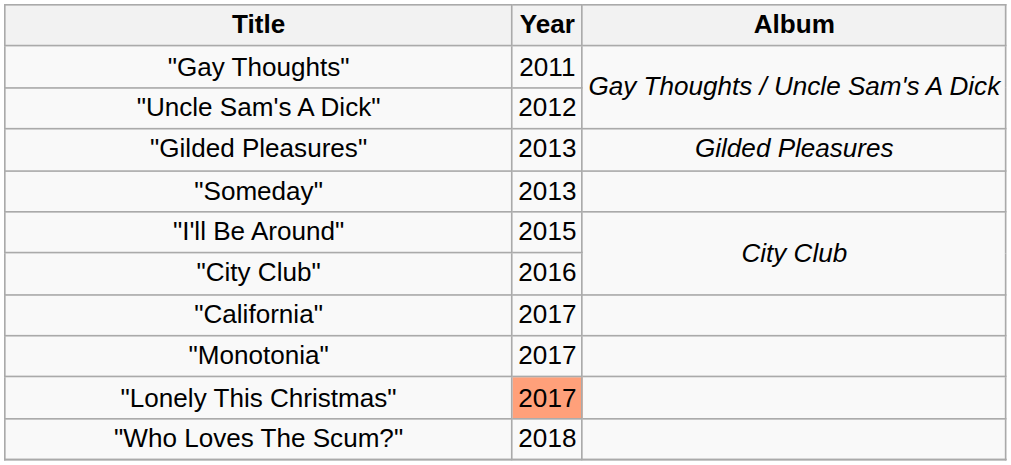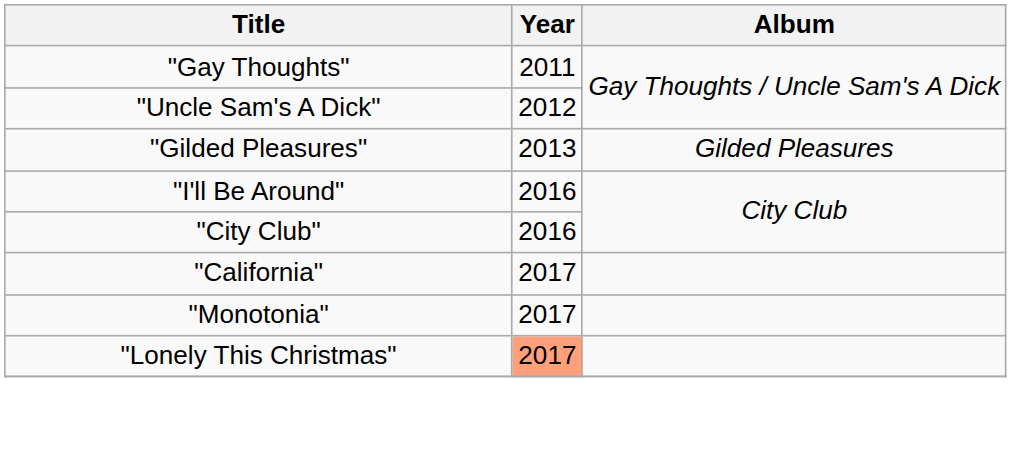 <table class="wikitable plainrowheaders" style="text-align:center;" border="1">
 <tr>
 <th scope="col" style="width:19em;">Title</th>
 <th scope="col">Year</th>
 <th scope="col">Album</th>
 </tr>
 <tr>
 <td>"Gay Thoughts"</td>
 <td>2011</td>
 <td rowspan="2"><em>Gay Thoughts / Uncle Sam's A Dick</em></td>
 </tr>
 <tr>
 <td>"Uncle Sam's A Dick"</td>
 <td>2012</td>
 </tr>
 <tr>
 <td>"Gilded Pleasures"</td>
 <td>2013</td>
 <td><em>Gilded Pleasures</em></td>
 </tr>
 <tr>
-<td>"Someday"</td>
-<td>2013</td>
-<td></td>
-</tr>
-<tr>
 <td>"I'll Be Around"</td>
-<td>2015</td>
+<td>2016</td>
 <td rowspan="2"><em>City Club</em></td>
 </tr>
 <tr>
 <td>"City Club"</td>
 <td>2016</td>
 </tr>
 <tr>
 <td>"California"</td>
 <td>2017</td>
 <td></td>
 </tr>
 <tr>
 <td>"Monotonia"</td>
 <td>2017</td>
 <td></td>
 </tr>
 <tr>
 <td>"Lonely This Christmas"</td>
 <td style="background: lightsalmon;">2017</td>
 <td></td>
 </tr>
 <tr>
-<td>"Who Loves The Scum?"</td>
-<td>2018</td>
-<td></td>
-</tr>
-<tr>
 </tr>
 </table>
